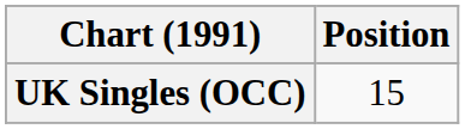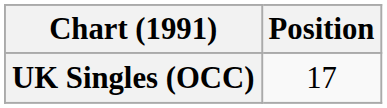 <table class="wikitable plainrowheaders" style="text-align:center">
 <tr>
 <th>Chart (1991)</th>
 <th>Position</th>
 </tr>
 <tr>
 <th scope="row">UK Singles (OCC)</th>
-<td>15</td>
+<td>17</td>
 </tr>
 </table>
